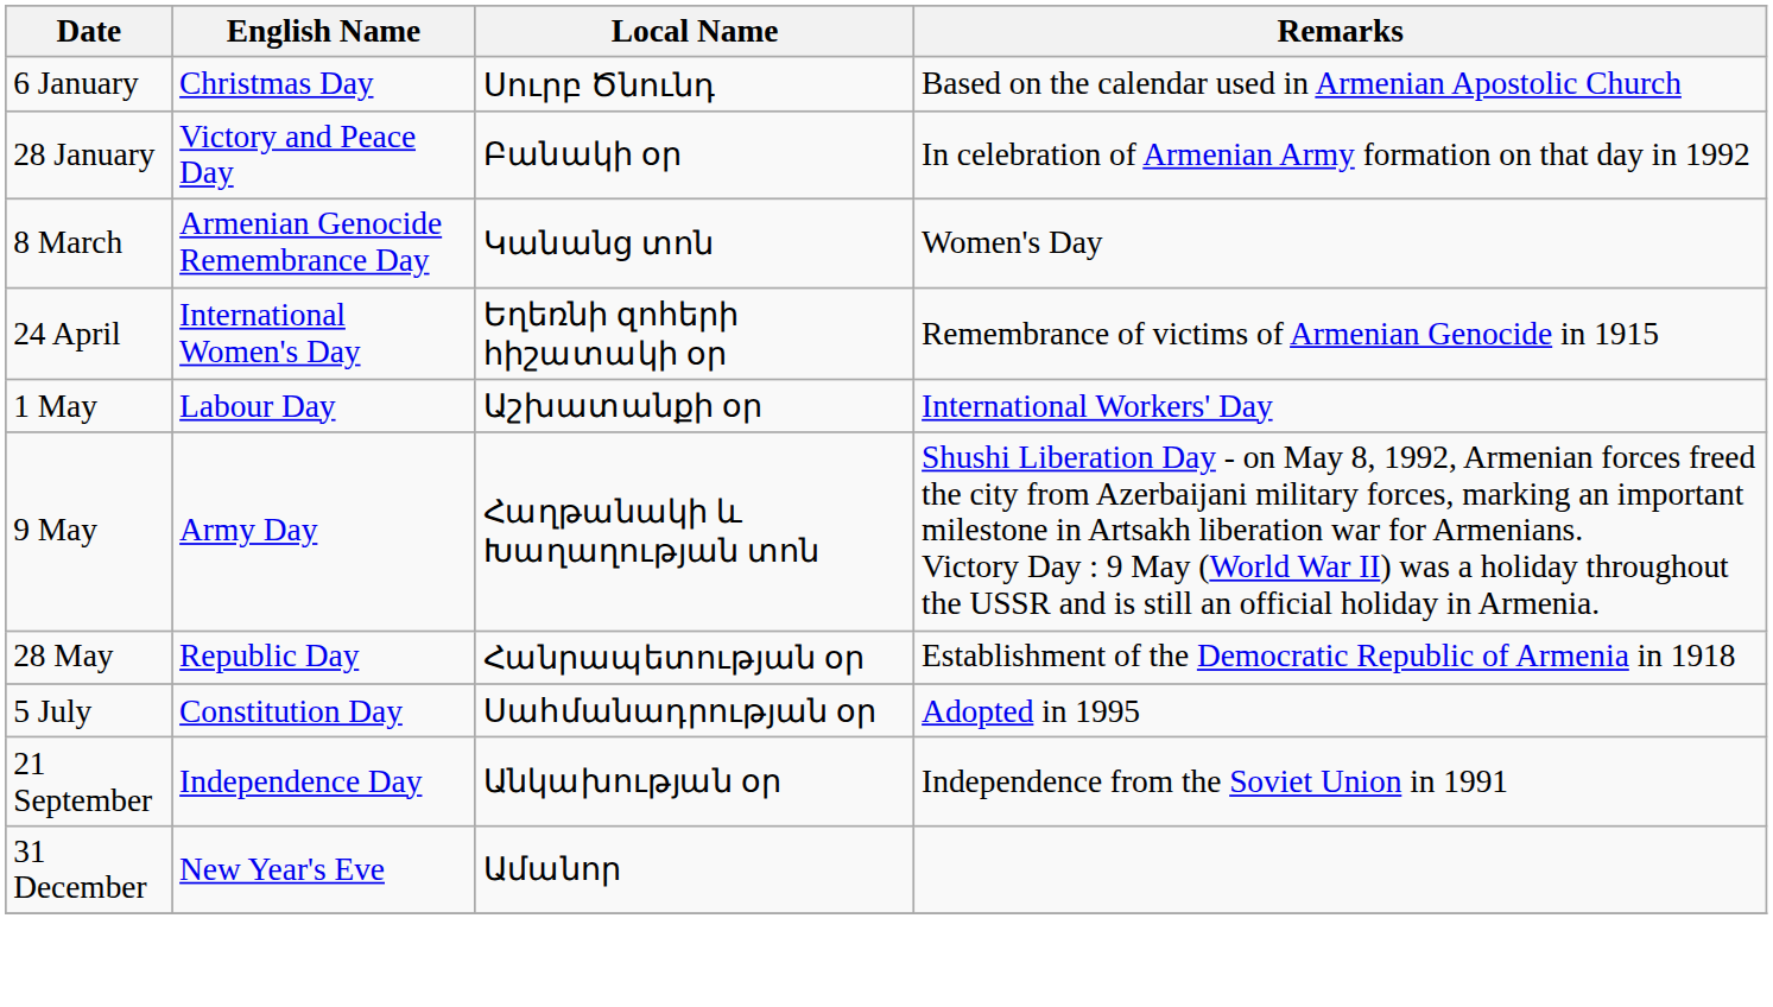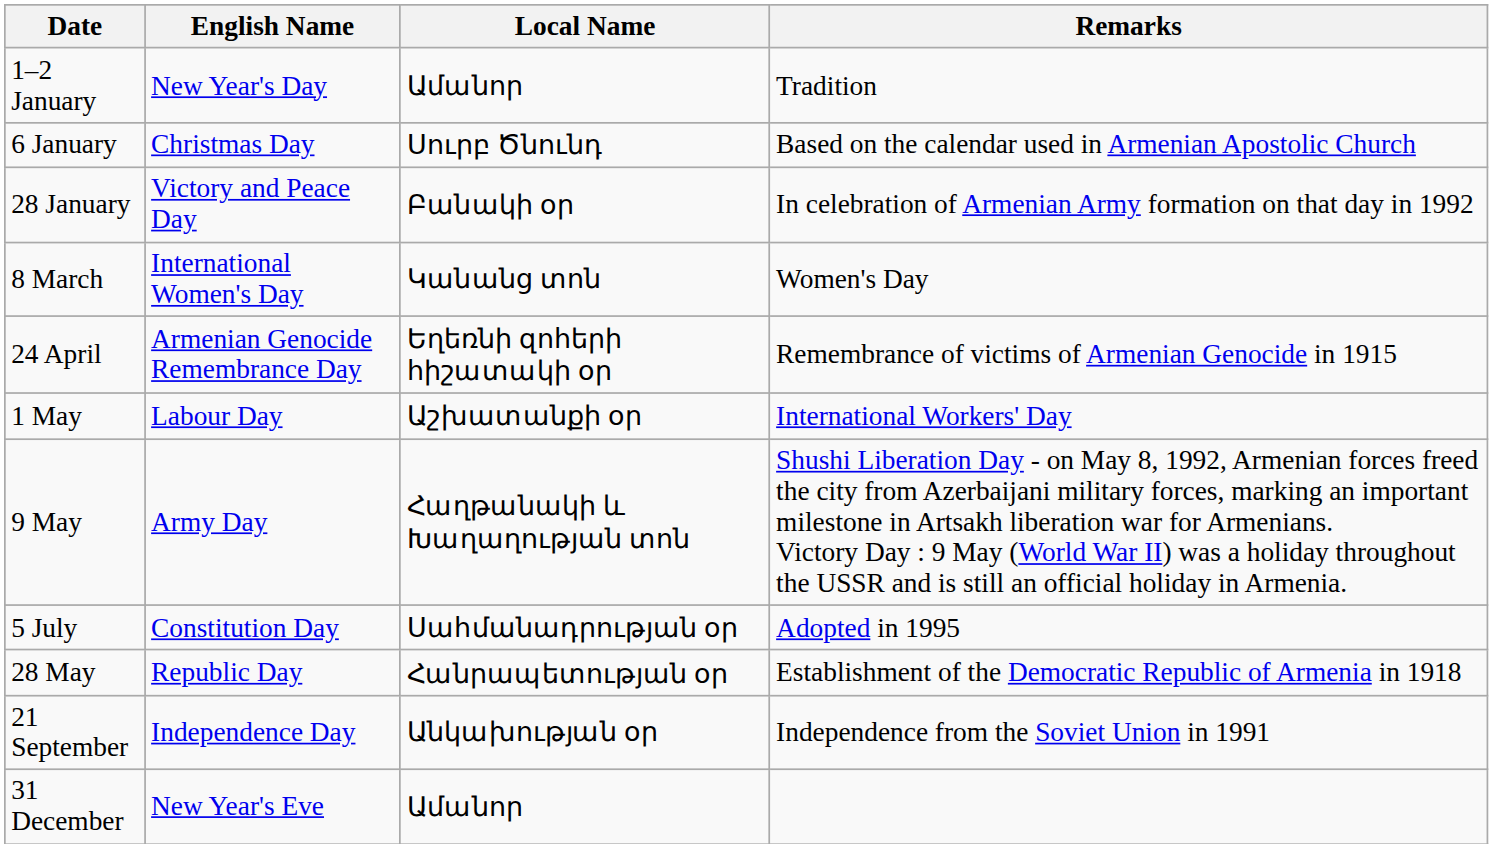 <table class="wikitable">
 <tr>
 <th>Date</th>
 <th>English Name</th>
 <th>Local Name</th>
 <th>Remarks</th>
+</tr>
+<tr>
+<td>1–2 January</td>
+<td><a href='#'>New Year's Day</a></td>
+<td>Ամանոր</td>
+<td>Tradition</td>
 </tr>
 <tr>
 <td>6 January</td>
 <td><a href='#'>Christmas Day</a></td>
 <td>Սուրբ Ծնունդ</td>
 <td>Based on the calendar used in <a href='#'>Armenian Apostolic Church</a></td>
 </tr>
 <tr>
 <td>28 January</td>
 <td><a href='#'>Victory and Peace Day</a></td>
 <td>Բանակի օր</td>
 <td>In celebration of <a href='#'>Armenian Army</a> formation on that day in 1992</td>
 </tr>
 <tr>
 <td>8 March</td>
-<td><a href='#'>Armenian Genocide Remembrance Day</a></td>
+<td><a href='#'>International Women's Day</a></td>
 <td>Կանանց տոն</td>
 <td>Women's Day</td>
 </tr>
 <tr>
 <td>24 April</td>
-<td><a href='#'>International Women's Day</a></td>
+<td><a href='#'>Armenian Genocide Remembrance Day</a></td>
 <td>Եղեռնի զոհերի հիշատակի օր</td>
 <td>Remembrance of victims of <a href='#'>Armenian Genocide</a> in 1915</td>
 </tr>
 <tr>
 <td>1 May</td>
 <td><a href='#'>Labour Day</a></td>
 <td>Աշխատանքի օր</td>
 <td><a href='#'>International Workers' Day</a></td>
 </tr>
 <tr>
 <td>9 May</td>
 <td><a href='#'>Army Day</a></td>
 <td>Հաղթանակի և Խաղաղության տոն</td>
 <td><a href='#'>Shushi Liberation Day</a> - on May 8, 1992, Armenian forces freed the city from Azerbaijani military forces, marking an important milestone in Artsakh liberation war for Armenians.<br>Victory Day : 9 May (<a href='#'>World War II</a>) was a holiday throughout the USSR and is still an official holiday in Armenia.</td>
 </tr>
 <tr>
+<td>5 July</td>
+<td><a href='#'>Constitution Day</a></td>
+<td>Սահմանադրության օր</td>
+<td><a href='#'>Adopted</a> in 1995</td>
+</tr>
+<tr>
 <td>28 May</td>
 <td><a href='#'>Republic Day</a></td>
 <td>Հանրապետության օր</td>
 <td>Establishment of the <a href='#'>Democratic Republic of Armenia</a> in 1918</td>
-</tr>
-<tr>
-<td>5 July</td>
-<td><a href='#'>Constitution Day</a></td>
-<td>Սահմանադրության օր</td>
-<td><a href='#'>Adopted</a> in 1995</td>
 </tr>
 <tr>
 <td>21 September</td>
 <td><a href='#'>Independence Day</a></td>
 <td>Անկախության օր</td>
 <td>Independence from the <a href='#'>Soviet Union</a> in 1991</td>
 </tr>
 <tr>
 <td>31 December</td>
 <td><a href='#'>New Year's Eve</a></td>
 <td>Ամանոր</td>
 <td></td>
 </tr>
 <tr>
 </tr>
 </table>
